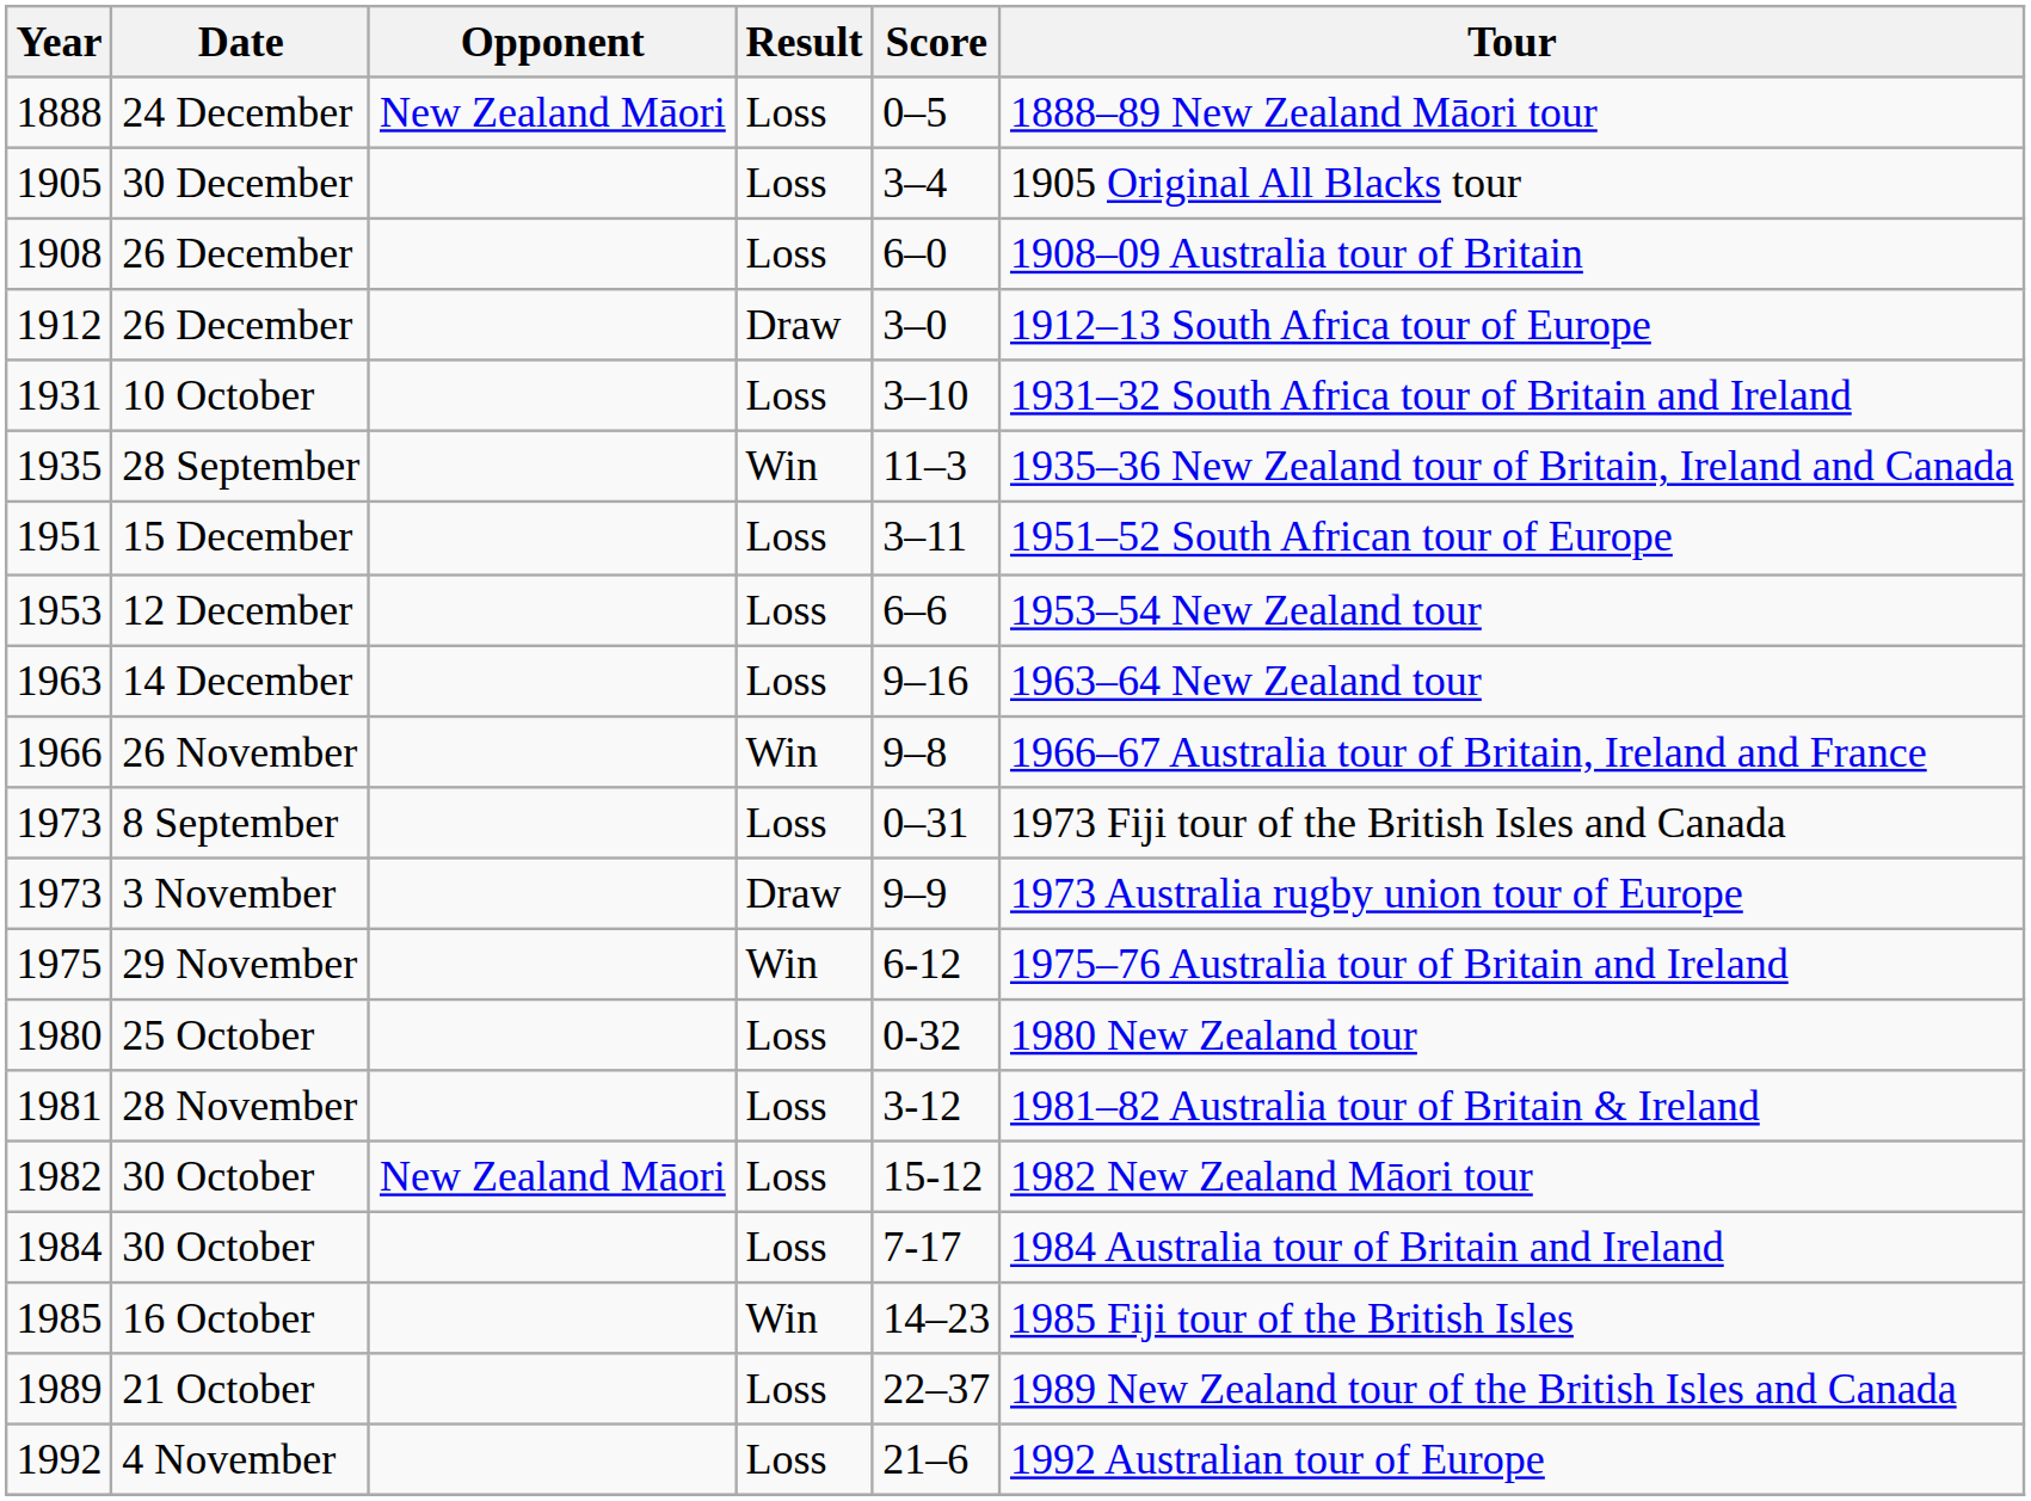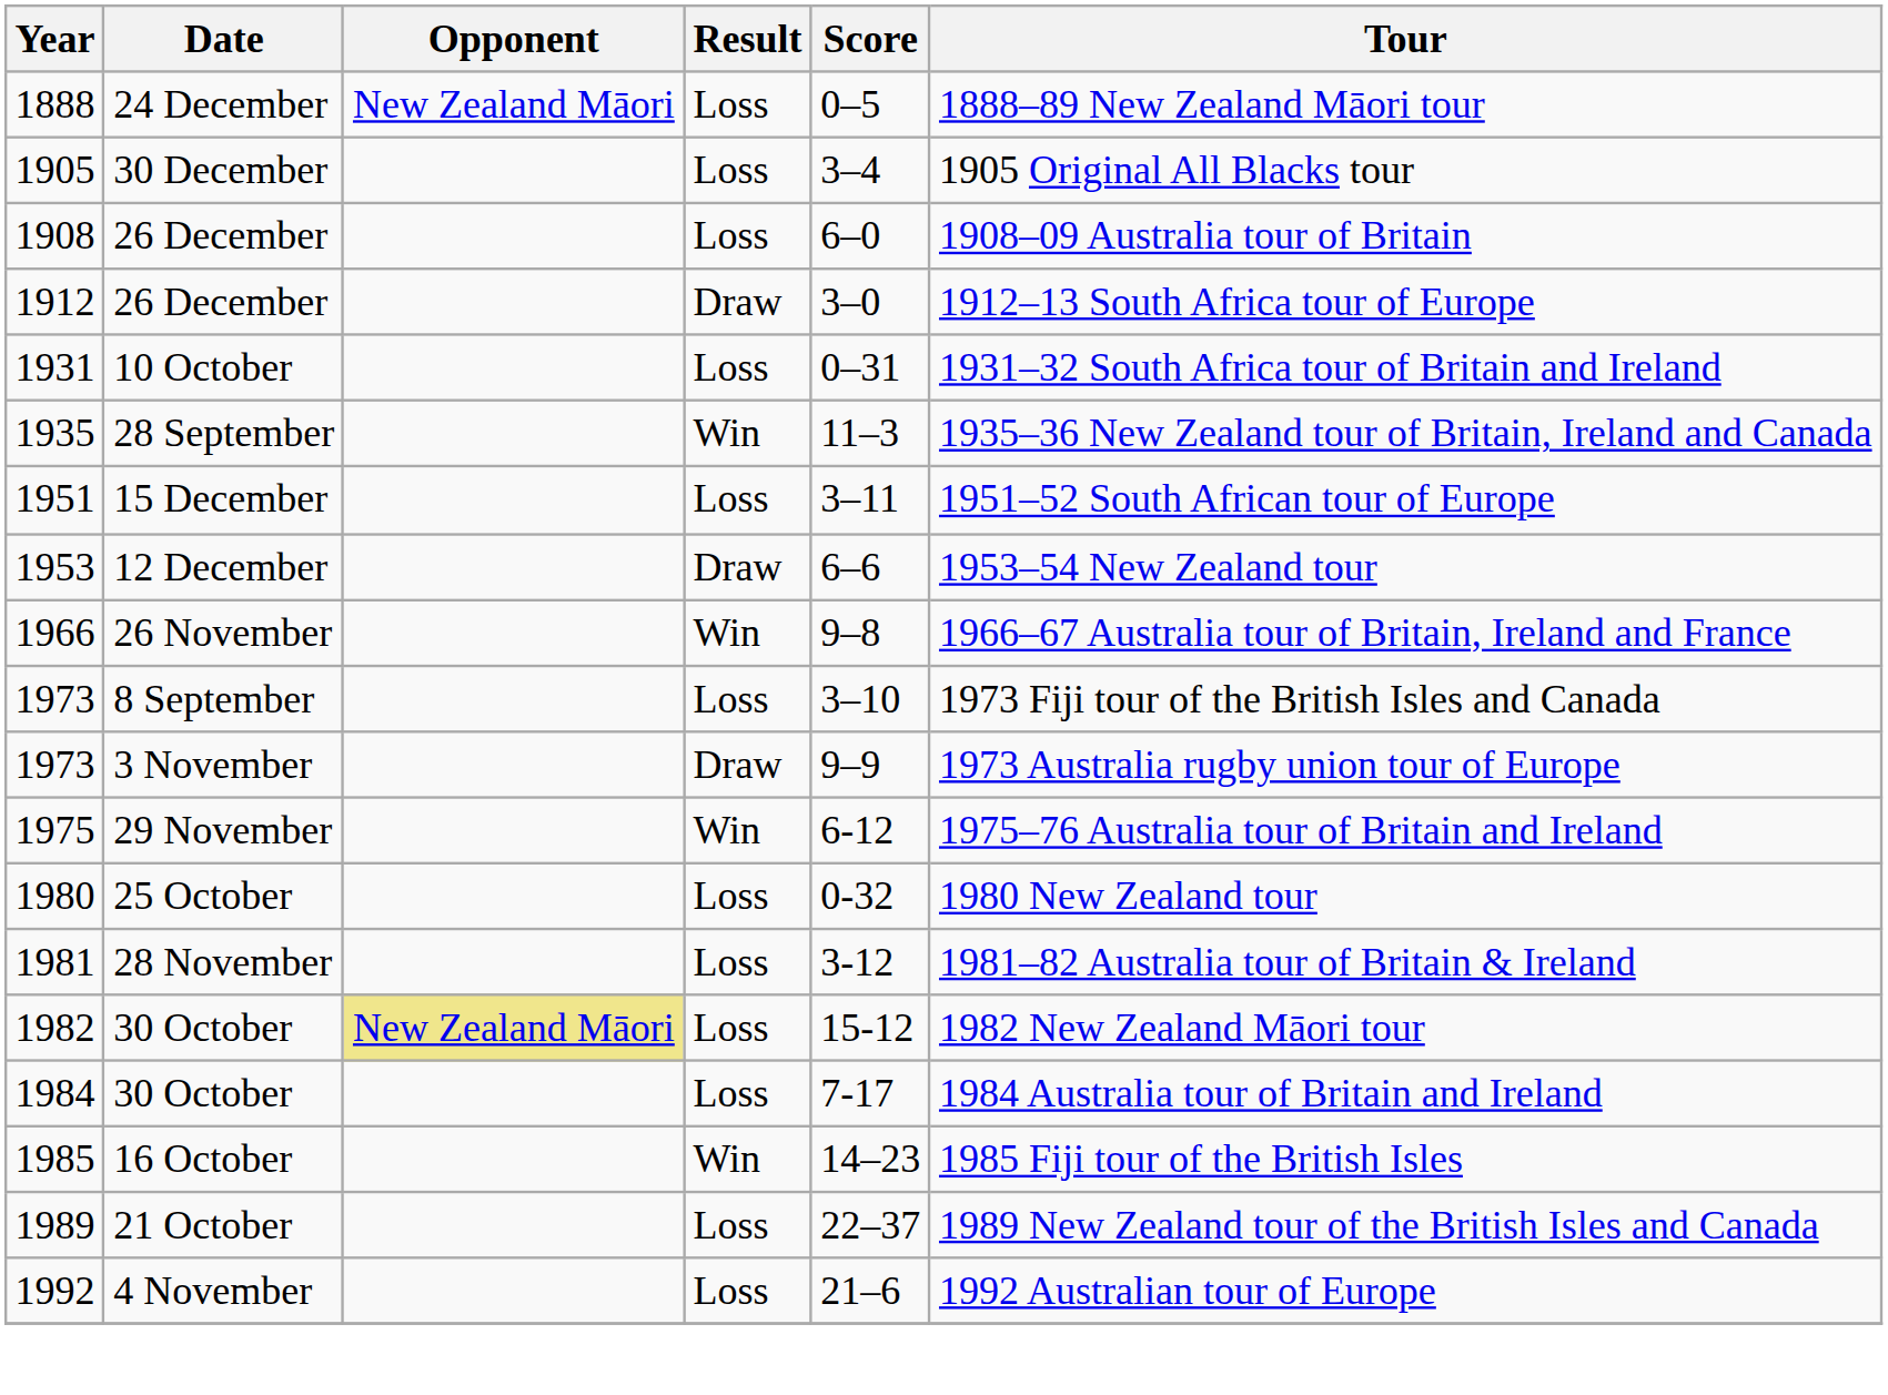 <table class="wikitable" style="font-size: 95%;">
 <tr>
 <th>Year</th>
 <th>Date</th>
 <th>Opponent</th>
 <th>Result</th>
 <th>Score</th>
 <th>Tour</th>
 </tr>
 <tr>
 <td>1888</td>
 <td>24 December</td>
 <td> <a href='#'>New Zealand Māori</a></td>
 <td>Loss</td>
 <td>0–5</td>
 <td><a href='#'>1888–89 New Zealand Māori tour</a></td>
 </tr>
 <tr>
 <td>1905</td>
 <td>30 December</td>
 <td></td>
 <td>Loss</td>
 <td>3–4</td>
 <td>1905 <a href='#'>Original All Blacks</a> tour</td>
 </tr>
 <tr>
 <td>1908</td>
 <td>26 December</td>
 <td></td>
 <td>Loss</td>
 <td>6–0</td>
 <td><a href='#'>1908–09 Australia tour of Britain</a></td>
 </tr>
 <tr>
 <td>1912</td>
 <td>26 December</td>
 <td></td>
 <td>Draw</td>
 <td>3–0</td>
 <td><a href='#'>1912–13 South Africa tour of Europe</a></td>
 </tr>
 <tr>
 <td>1931</td>
 <td>10 October</td>
 <td></td>
 <td>Loss</td>
-<td>3–10</td>
+<td>0–31</td>
 <td><a href='#'>1931–32 South Africa tour of Britain and Ireland</a></td>
 </tr>
 <tr>
 <td>1935</td>
 <td>28 September</td>
 <td></td>
 <td>Win</td>
 <td>11–3</td>
 <td><a href='#'>1935–36 New Zealand tour of Britain, Ireland and Canada</a></td>
 </tr>
 <tr>
 <td>1951</td>
 <td>15 December</td>
 <td></td>
 <td>Loss</td>
 <td>3–11</td>
 <td><a href='#'>1951–52 South African tour of Europe</a></td>
 </tr>
 <tr>
 <td>1953</td>
 <td>12 December</td>
 <td></td>
-<td>Loss</td>
+<td>Draw</td>
 <td>6–6</td>
 <td><a href='#'>1953–54 New Zealand tour</a></td>
-</tr>
-<tr>
-<td>1963</td>
-<td>14 December</td>
-<td></td>
-<td>Loss</td>
-<td>9–16</td>
-<td><a href='#'>1963–64 New Zealand tour</a></td>
 </tr>
 <tr>
 <td>1966</td>
 <td>26 November</td>
 <td></td>
 <td>Win</td>
 <td>9–8</td>
 <td><a href='#'>1966–67 Australia tour of Britain, Ireland and France</a></td>
 </tr>
 <tr>
 <td>1973</td>
 <td>8 September</td>
 <td></td>
 <td>Loss</td>
-<td>0–31</td>
+<td>3–10</td>
 <td>1973 Fiji tour of the British Isles and Canada</td>
 </tr>
 <tr>
 <td>1973</td>
 <td>3 November</td>
 <td></td>
 <td>Draw</td>
 <td>9–9</td>
 <td><a href='#'>1973 Australia rugby union tour of Europe</a></td>
 </tr>
 <tr>
 <td>1975</td>
 <td>29 November</td>
 <td></td>
 <td>Win</td>
 <td>6-12</td>
 <td><a href='#'>1975–76 Australia tour of Britain and Ireland</a></td>
 </tr>
 <tr>
 <td>1980</td>
 <td>25 October</td>
 <td></td>
 <td>Loss</td>
 <td>0-32</td>
 <td><a href='#'>1980 New Zealand tour</a></td>
 </tr>
 <tr>
 <td>1981</td>
 <td>28 November</td>
 <td></td>
 <td>Loss</td>
 <td>3-12</td>
 <td><a href='#'>1981–82 Australia tour of Britain & Ireland</a></td>
 </tr>
 <tr>
 <td>1982</td>
 <td>30 October</td>
-<td><a href='#'>New Zealand Māori</a></td>
+<td style="background: khaki;"><a href='#'>New Zealand Māori</a></td>
 <td>Loss</td>
 <td>15-12</td>
 <td><a href='#'>1982 New Zealand Māori tour</a></td>
 </tr>
 <tr>
 <td>1984</td>
 <td>30 October</td>
 <td></td>
 <td>Loss</td>
 <td>7-17</td>
 <td><a href='#'>1984 Australia tour of Britain and Ireland</a></td>
 </tr>
 <tr>
 <td>1985</td>
 <td>16 October</td>
 <td></td>
 <td>Win</td>
 <td>14–23</td>
 <td><a href='#'>1985 Fiji tour of the British Isles</a></td>
 </tr>
 <tr>
 <td>1989</td>
 <td>21 October</td>
 <td></td>
 <td>Loss</td>
 <td>22–37</td>
 <td><a href='#'>1989 New Zealand tour of the British Isles and Canada</a></td>
 </tr>
 <tr>
 <td>1992</td>
 <td>4 November</td>
 <td></td>
 <td>Loss</td>
 <td>21–6</td>
 <td><a href='#'>1992 Australian tour of Europe</a></td>
 </tr>
 <tr>
 </tr>
 </table>
